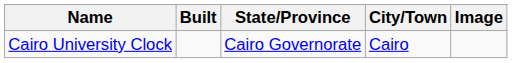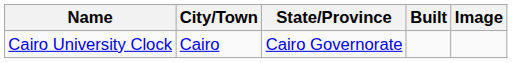 <table class="wikitable sortable">
 <tr>
 <th>Name</th>
+<th>City/Town</th>
+<th>State/Province</th>
 <th>Built</th>
-<th>State/Province</th>
-<th>City/Town</th>
 <th>Image</th>
 </tr>
 <tr>
 <td><a href='#'>Cairo University Clock</a></td>
+<td><a href='#'>Cairo</a></td>
+<td><a href='#'>Cairo Governorate</a></td>
 <td></td>
-<td><a href='#'>Cairo Governorate</a></td>
-<td><a href='#'>Cairo</a></td>
 <td></td>
 </tr>
 </table>
